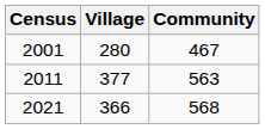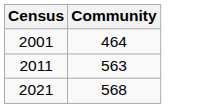 <table class="wikitable" style="text-align:center">
 <tr>
 <th>Census</th>
-<th>Village</th>
 <th>Community</th>
 </tr>
 <tr>
 <td>2001</td>
-<td>280</td>
-<td>467</td>
+<td>464</td>
 </tr>
 <tr>
 <td>2011</td>
-<td>377</td>
 <td>563</td>
 </tr>
 <tr>
 <td>2021</td>
-<td>366</td>
 <td>568</td>
 </tr>
 </table>
